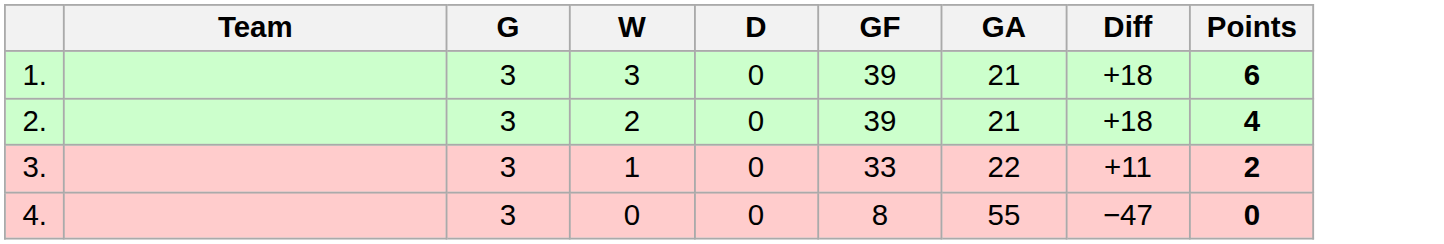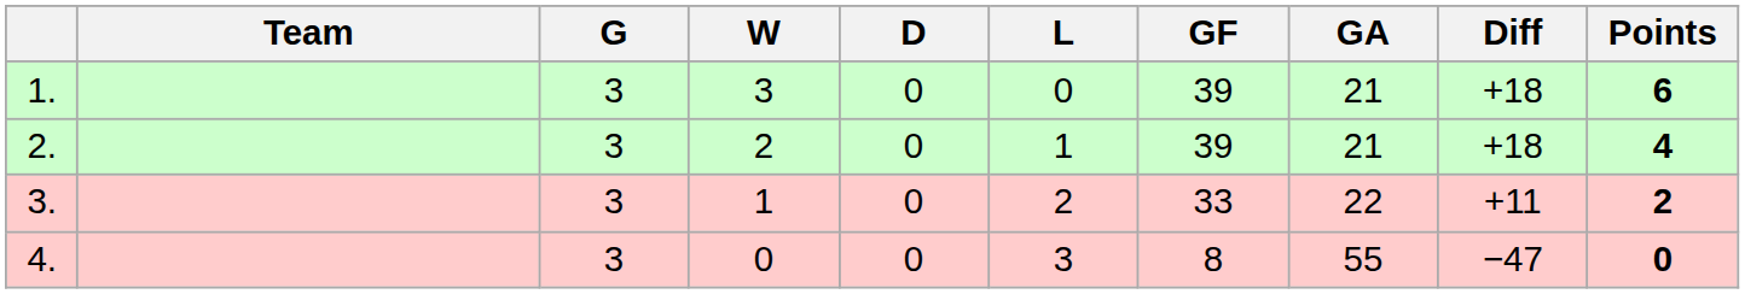 <table class=wikitable style="text-align:center">
 <tr bgcolor="#DCDCDC">
 <th width="25"></th>
 <th width="200">Team</th>
 <th width="60">G</th>
 <th width="60">W</th>
 <th width="60">D</th>
+<th width="60">L</th>
 <th width="60">GF</th>
 <th width="60">GA</th>
 <th width="60">Diff</th>
 <th width="60">Points</th>
 </tr>
 <tr bgcolor=ccffcc>
 <td>1.</td>
 <td align=left></td>
 <td>3</td>
 <td>3</td>
+<td>0</td>
 <td>0</td>
 <td>39</td>
 <td>21</td>
 <td>+18</td>
 <td><strong>6</strong></td>
 </tr>
 <tr bgcolor=ccffcc>
 <td>2.</td>
 <td align=left></td>
 <td>3</td>
 <td>2</td>
 <td>0</td>
+<td>1</td>
 <td>39</td>
 <td>21</td>
 <td>+18</td>
 <td><strong>4</strong></td>
 </tr>
 <tr bgcolor=ffcccc>
 <td>3.</td>
 <td align=left></td>
 <td>3</td>
 <td>1</td>
 <td>0</td>
+<td>2</td>
 <td>33</td>
 <td>22</td>
 <td>+11</td>
 <td><strong>2</strong></td>
 </tr>
 <tr bgcolor=ffcccc>
 <td>4.</td>
 <td align=left></td>
 <td>3</td>
 <td>0</td>
 <td>0</td>
+<td>3</td>
 <td>8</td>
 <td>55</td>
 <td>−47</td>
 <td><strong>0</strong></td>
 </tr>
 </table>
